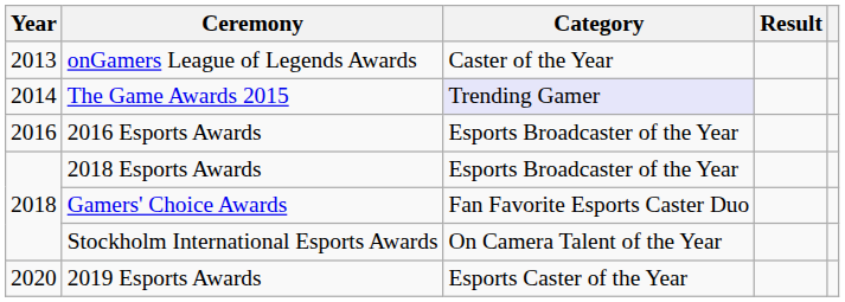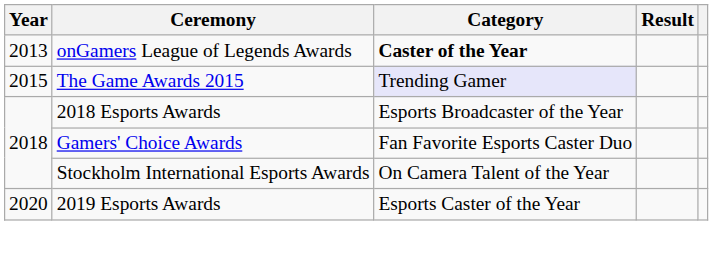 <table class="wikitable" style="text-align:center;">
 <tr>
 <th>Year</th>
 <th>Ceremony</th>
 <th>Category</th>
 <th>Result</th>
 <th></th>
 </tr>
 <tr>
 <td>2013</td>
 <td align="left"><a href='#'>onGamers</a> League of Legends Awards</td>
-<td align="left">Caster of the Year</td>
+<td align="left"><strong>Caster of the Year</strong></td>
 <td></td>
 <td></td>
 </tr>
 <tr>
-<td>2014</td>
+<td>2015</td>
 <td align="left"><a href='#'>The Game Awards 2015</a></td>
 <td align="left" style="background: lavender;">Trending Gamer</td>
-<td></td>
-<td></td>
-</tr>
-<tr>
-<td>2016</td>
-<td align="left">2016 Esports Awards</td>
-<td align="left">Esports Broadcaster of the Year</td>
 <td></td>
 <td></td>
 </tr>
 <tr>
 <td rowspan="3">2018</td>
 <td align="left">2018 Esports Awards</td>
 <td align="left">Esports Broadcaster of the Year</td>
 <td></td>
 <td></td>
 </tr>
 <tr>
 <td align="left"><a href='#'>Gamers' Choice Awards</a></td>
 <td align="left">Fan Favorite Esports Caster Duo</td>
 <td></td>
 <td></td>
 </tr>
 <tr>
 <td align="left">Stockholm International Esports Awards</td>
 <td align="left">On Camera Talent of the Year</td>
 <td></td>
 <td></td>
 </tr>
 <tr>
 <td>2020</td>
 <td align="left">2019 Esports Awards</td>
 <td align="left">Esports Caster of the Year</td>
 <td></td>
 <td></td>
 </tr>
 </table>
